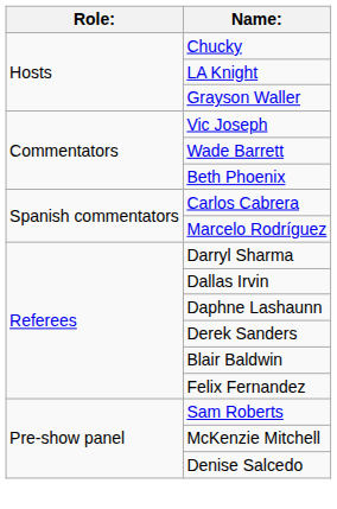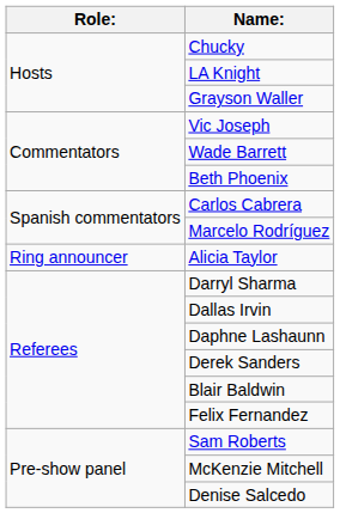 <table class=wikitable style="font-size:90%; margin: 0.5em 0 0.5em 1em; float: right; clear: right;">
 <tr>
 <th>Role:</th>
 <th>Name:</th>
 </tr>
 <tr>
 <td rowspan=3>Hosts</td>
 <td><a href='#'>Chucky</a></td>
 </tr>
 <tr>
 <td><a href='#'>LA Knight</a></td>
 </tr>
 <tr>
 <td><a href='#'>Grayson Waller</a></td>
 </tr>
 <tr>
 <td rowspan=3>Commentators</td>
 <td><a href='#'>Vic Joseph</a></td>
 </tr>
 <tr>
 <td><a href='#'>Wade Barrett</a></td>
 </tr>
 <tr>
 <td><a href='#'>Beth Phoenix</a></td>
 </tr>
 <tr>
 <td rowspan=2>Spanish commentators</td>
 <td><a href='#'>Carlos Cabrera</a></td>
 </tr>
 <tr>
 <td><a href='#'>Marcelo Rodríguez</a></td>
 </tr>
 <tr>
+<td rowspan=1><a href='#'>Ring announcer</a></td>
+<td><a href='#'>Alicia Taylor</a></td>
+</tr>
+<tr>
 <td rowspan=6><a href='#'>Referees</a></td>
 <td>Darryl Sharma</td>
 </tr>
 <tr>
 <td>Dallas Irvin</td>
 </tr>
 <tr>
 <td>Daphne Lashaunn</td>
 </tr>
 <tr>
 <td>Derek Sanders</td>
 </tr>
 <tr>
 <td>Blair Baldwin</td>
 </tr>
 <tr>
 <td>Felix Fernandez</td>
 </tr>
 <tr>
 <td rowspan=3>Pre-show panel</td>
 <td><a href='#'>Sam Roberts</a></td>
 </tr>
 <tr>
 <td>McKenzie Mitchell</td>
 </tr>
 <tr>
 <td>Denise Salcedo</td>
 </tr>
 </table>
